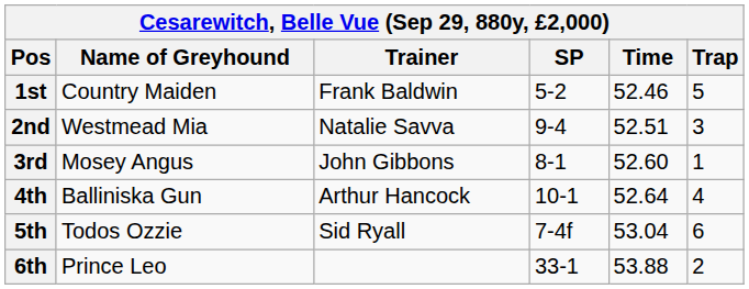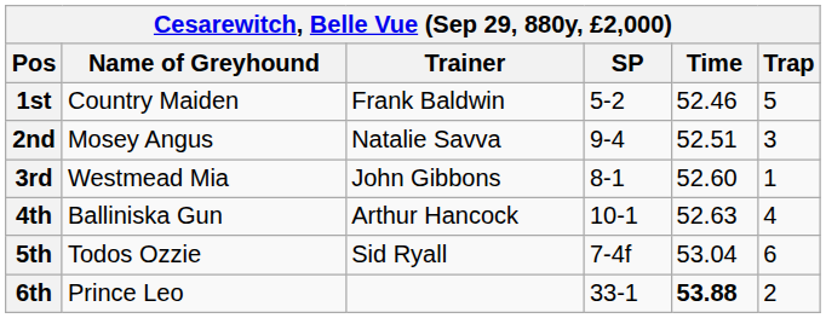 <table class="wikitable">
 <tr>
 <th colspan="6"><a href='#'>Cesarewitch</a>, <a href='#'>Belle Vue</a> (Sep 29, 880y, £2,000)</th>
 </tr>
 <tr>
 <th width=30>Pos</th>
 <th width=180>Name of Greyhound</th>
 <th width=150>Trainer</th>
 <th width=50>SP</th>
 <th width=50>Time</th>
 <th width=30>Trap</th>
 </tr>
 <tr>
 <th>1st</th>
 <td>Country Maiden </td>
 <td>Frank Baldwin</td>
 <td>5-2</td>
 <td>52.46</td>
 <td>5</td>
 </tr>
 <tr>
 <th>2nd</th>
-<td>Westmead Mia</td>
+<td>Mosey Angus</td>
 <td>Natalie Savva</td>
 <td>9-4</td>
 <td>52.51</td>
 <td>3</td>
 </tr>
 <tr>
 <th>3rd</th>
-<td>Mosey Angus</td>
+<td>Westmead Mia</td>
 <td>John Gibbons</td>
 <td>8-1</td>
 <td>52.60</td>
 <td>1</td>
 </tr>
 <tr>
 <th>4th</th>
 <td>Balliniska Gun</td>
 <td>Arthur Hancock</td>
 <td>10-1</td>
-<td>52.64</td>
+<td>52.63</td>
 <td>4</td>
 </tr>
 <tr>
 <th>5th</th>
 <td>Todos Ozzie</td>
 <td>Sid Ryall</td>
 <td>7-4f</td>
 <td>53.04</td>
 <td>6</td>
 </tr>
 <tr>
 <th>6th</th>
 <td>Prince Leo</td>
 <td></td>
 <td>33-1</td>
-<td>53.88</td>
+<td><strong>53.88</strong></td>
 <td>2</td>
 </tr>
 </table>
